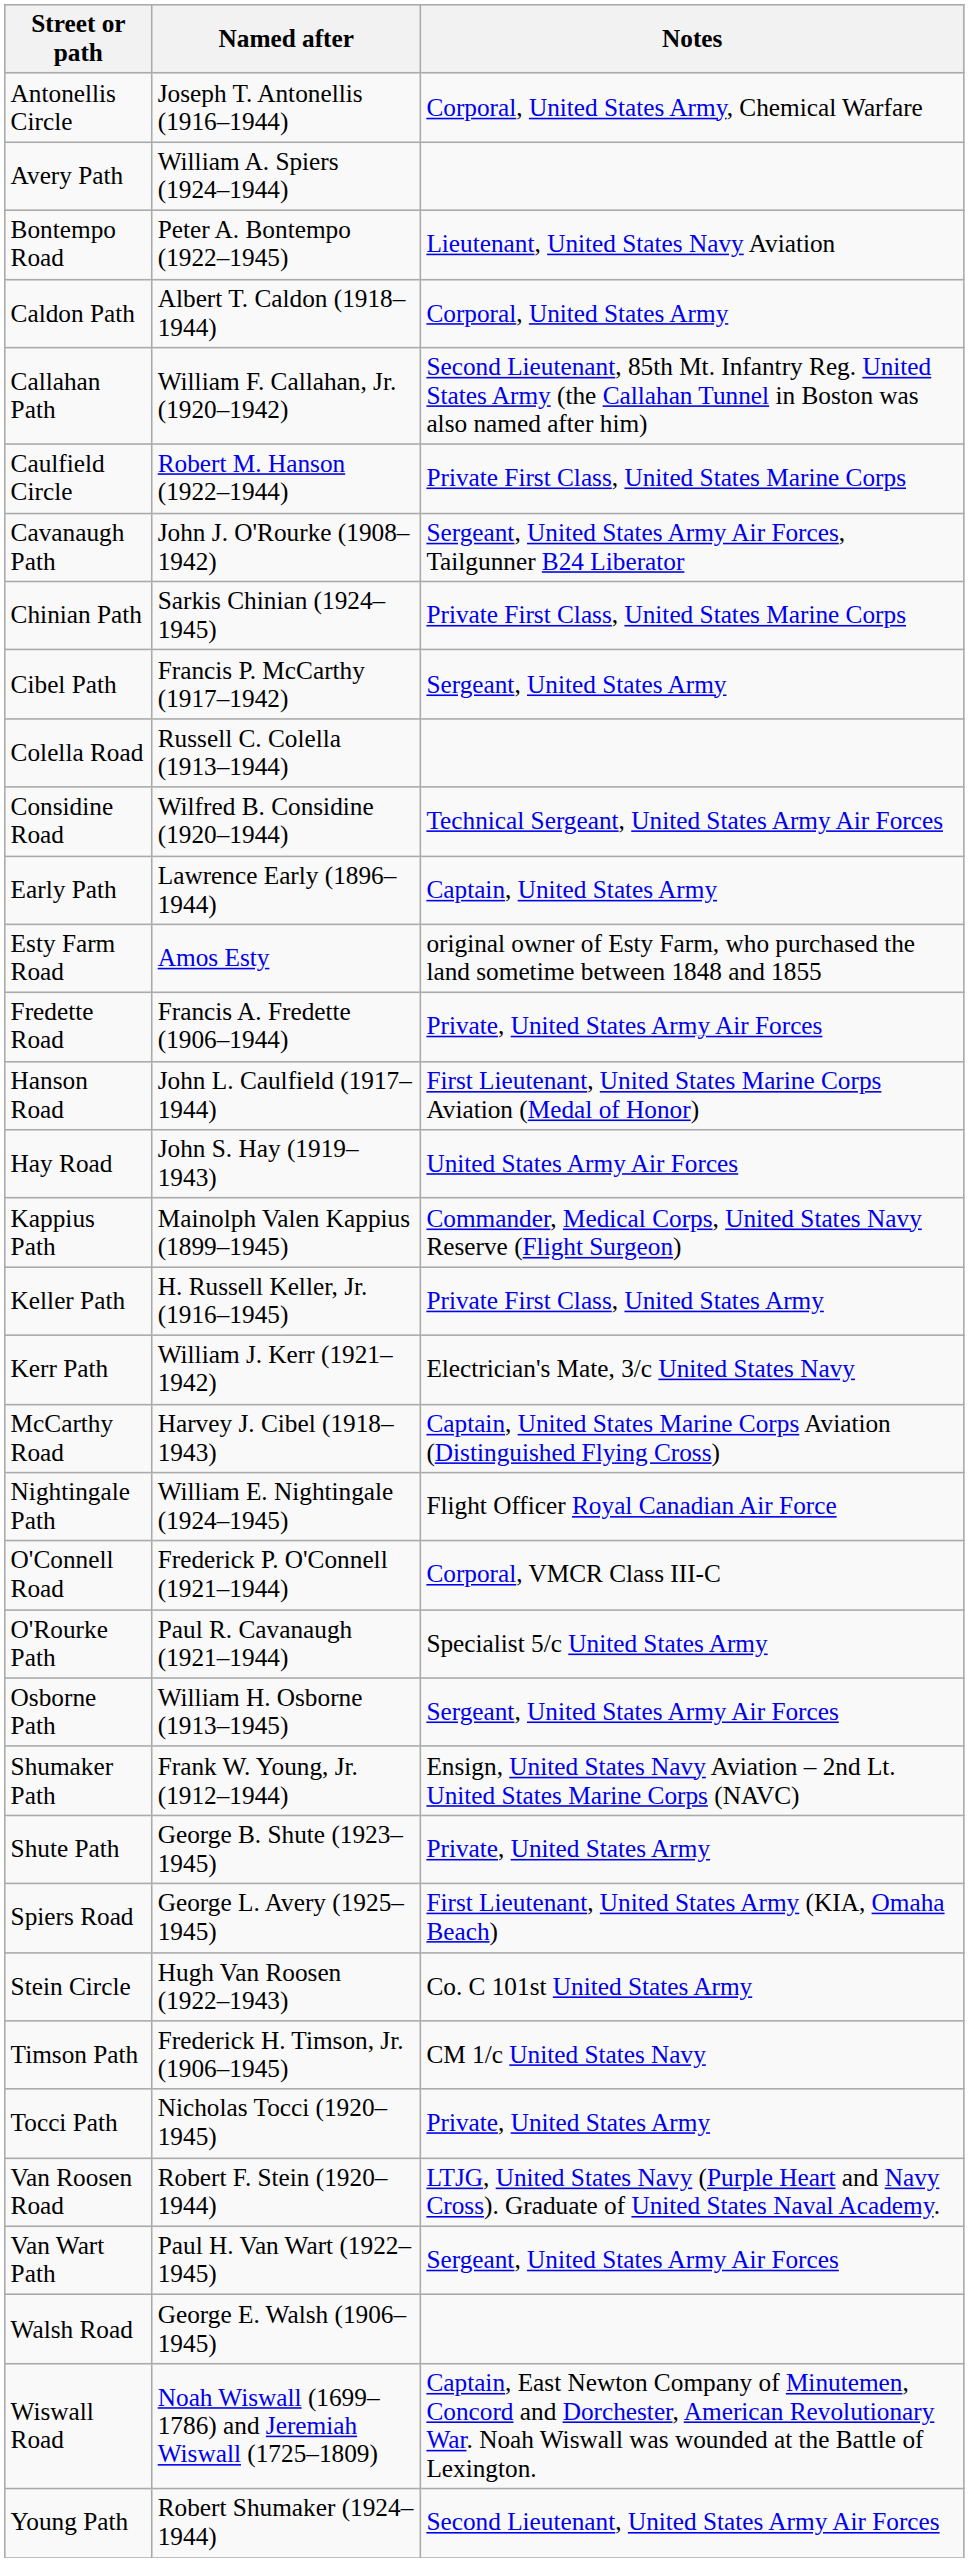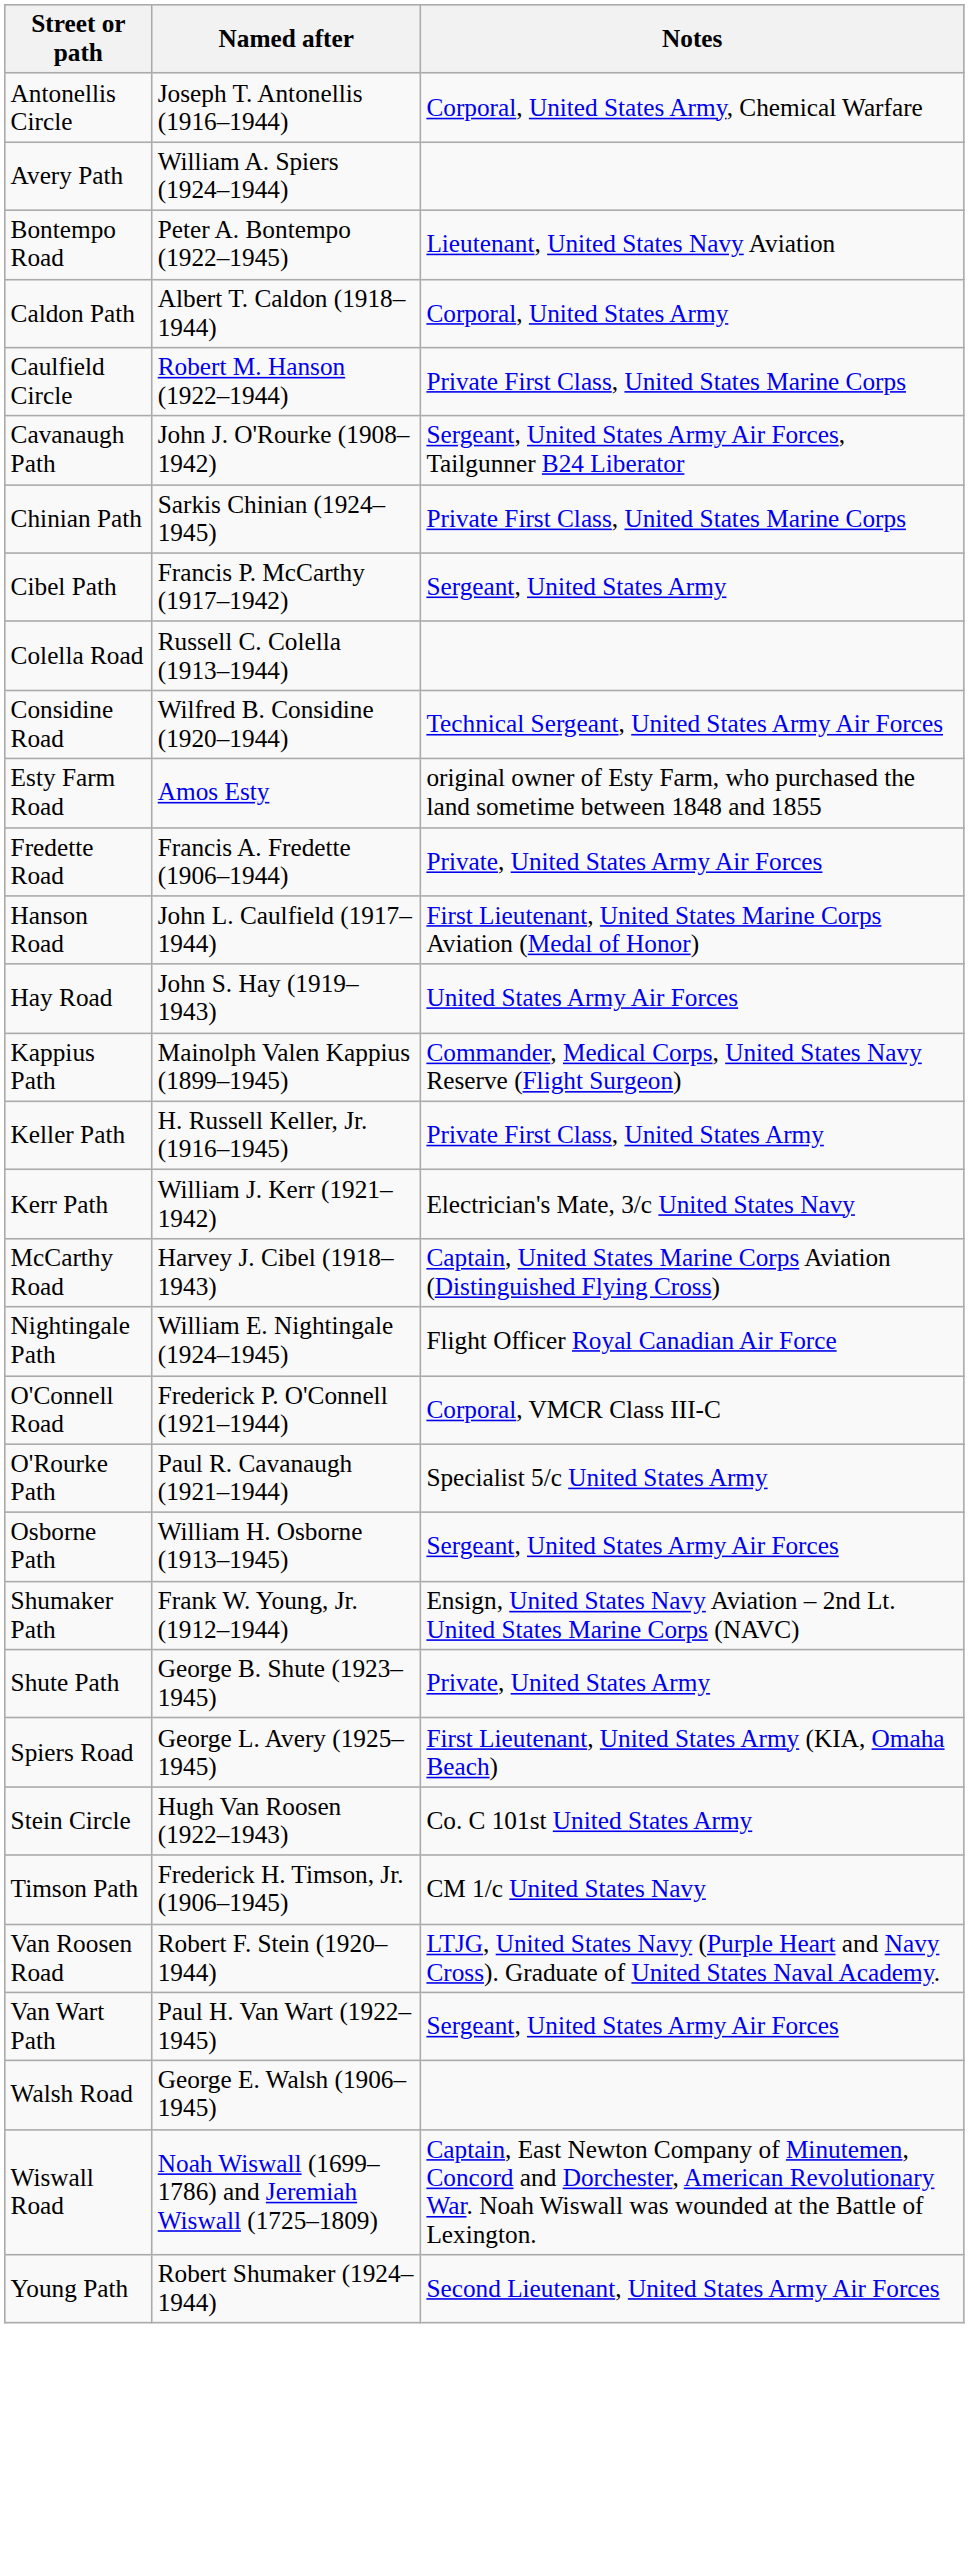 <table class="wikitable sortable">
 <tr>
 <th>Street or path</th>
 <th>Named after</th>
 <th>Notes</th>
 </tr>
 <tr>
 <td>Antonellis Circle</td>
 <td>Joseph T. Antonellis (1916–1944)</td>
 <td><a href='#'>Corporal</a>, <a href='#'>United States Army</a>, Chemical Warfare</td>
 </tr>
 <tr>
 <td>Avery Path</td>
 <td>William A. Spiers (1924–1944)</td>
 <td></td>
 </tr>
 <tr>
 <td>Bontempo Road</td>
 <td>Peter A. Bontempo (1922–1945)</td>
 <td><a href='#'>Lieutenant</a>, <a href='#'>United States Navy</a> Aviation</td>
 </tr>
 <tr>
 <td>Caldon Path</td>
 <td>Albert T. Caldon (1918–1944)</td>
 <td><a href='#'>Corporal</a>, <a href='#'>United States Army</a></td>
-</tr>
-<tr>
-<td>Callahan Path</td>
-<td>William F. Callahan, Jr. (1920–1942)</td>
-<td><a href='#'>Second Lieutenant</a>, 85th Mt. Infantry Reg. <a href='#'>United States Army</a> (the <a href='#'>Callahan Tunnel</a> in Boston was also named after him)</td>
 </tr>
 <tr>
 <td>Caulfield Circle</td>
 <td><a href='#'>Robert M. Hanson</a> (1922–1944)</td>
 <td><a href='#'>Private First Class</a>, <a href='#'>United States Marine Corps</a></td>
 </tr>
 <tr>
 <td>Cavanaugh Path</td>
 <td>John J. O'Rourke (1908–1942)</td>
 <td><a href='#'>Sergeant</a>, <a href='#'>United States Army Air Forces</a>, Tailgunner <a href='#'>B24 Liberator</a></td>
 </tr>
 <tr>
 <td>Chinian Path</td>
 <td>Sarkis Chinian (1924–1945)</td>
 <td><a href='#'>Private First Class</a>, <a href='#'>United States Marine Corps</a></td>
 </tr>
 <tr>
 <td>Cibel Path</td>
 <td>Francis P. McCarthy (1917–1942)</td>
 <td><a href='#'>Sergeant</a>, <a href='#'>United States Army</a></td>
 </tr>
 <tr>
 <td>Colella Road</td>
 <td>Russell C. Colella (1913–1944)</td>
 <td></td>
 </tr>
 <tr>
 <td>Considine Road</td>
 <td>Wilfred B. Considine (1920–1944)</td>
 <td><a href='#'>Technical Sergeant</a>, <a href='#'>United States Army Air Forces</a></td>
-</tr>
-<tr>
-<td>Early Path</td>
-<td>Lawrence Early (1896–1944)</td>
-<td><a href='#'>Captain</a>, <a href='#'>United States Army</a></td>
 </tr>
 <tr>
 <td>Esty Farm Road</td>
 <td><a href='#'>Amos Esty</a></td>
 <td>original owner of Esty Farm, who purchased the land sometime between 1848 and 1855</td>
 </tr>
 <tr>
 <td>Fredette Road</td>
 <td>Francis A. Fredette (1906–1944)</td>
 <td><a href='#'>Private</a>, <a href='#'>United States Army Air Forces</a></td>
 </tr>
 <tr>
 <td>Hanson Road</td>
 <td>John L. Caulfield (1917–1944)</td>
 <td><a href='#'>First Lieutenant</a>, <a href='#'>United States Marine Corps</a> Aviation (<a href='#'>Medal of Honor</a>)</td>
 </tr>
 <tr>
 <td>Hay Road</td>
 <td>John S. Hay (1919–1943)</td>
 <td><a href='#'>United States Army Air Forces</a></td>
 </tr>
 <tr>
 <td>Kappius Path</td>
 <td>Mainolph Valen Kappius (1899–1945)</td>
 <td><a href='#'>Commander</a>, <a href='#'>Medical Corps</a>, <a href='#'>United States Navy</a> Reserve (<a href='#'>Flight Surgeon</a>)</td>
 </tr>
 <tr>
 <td>Keller Path</td>
 <td>H. Russell Keller, Jr. (1916–1945)</td>
 <td><a href='#'>Private First Class</a>, <a href='#'>United States Army</a></td>
 </tr>
 <tr>
 <td>Kerr Path</td>
 <td>William J. Kerr (1921–1942)</td>
 <td>Electrician's Mate, 3/c <a href='#'>United States Navy</a></td>
 </tr>
 <tr>
 <td>McCarthy Road</td>
 <td>Harvey J. Cibel (1918–1943)</td>
 <td><a href='#'>Captain</a>, <a href='#'>United States Marine Corps</a> Aviation (<a href='#'>Distinguished Flying Cross</a>)</td>
 </tr>
 <tr>
 <td>Nightingale Path</td>
 <td>William E. Nightingale (1924–1945)</td>
 <td>Flight Officer <a href='#'>Royal Canadian Air Force</a></td>
 </tr>
 <tr>
 <td>O'Connell Road</td>
 <td>Frederick P. O'Connell (1921–1944)</td>
 <td><a href='#'>Corporal</a>, VMCR Class III-C</td>
 </tr>
 <tr>
 <td>O'Rourke Path</td>
 <td>Paul R. Cavanaugh (1921–1944)</td>
 <td>Specialist 5/c <a href='#'>United States Army</a></td>
 </tr>
 <tr>
 <td>Osborne Path</td>
 <td>William H. Osborne (1913–1945)</td>
 <td><a href='#'>Sergeant</a>, <a href='#'>United States Army Air Forces</a></td>
 </tr>
 <tr>
 <td>Shumaker Path</td>
 <td>Frank W. Young, Jr. (1912–1944)</td>
 <td>Ensign, <a href='#'>United States Navy</a> Aviation – 2nd Lt. <a href='#'>United States Marine Corps</a> (NAVC)</td>
 </tr>
 <tr>
 <td>Shute Path</td>
 <td>George B. Shute (1923–1945)</td>
 <td><a href='#'>Private</a>, <a href='#'>United States Army</a></td>
 </tr>
 <tr>
 <td>Spiers Road</td>
 <td>George L. Avery (1925–1945)</td>
 <td><a href='#'>First Lieutenant</a>, <a href='#'>United States Army</a> (KIA, <a href='#'>Omaha Beach</a>)</td>
 </tr>
 <tr>
 <td>Stein Circle</td>
 <td>Hugh Van Roosen (1922–1943)</td>
 <td>Co. C 101st <a href='#'>United States Army</a></td>
 </tr>
 <tr>
 <td>Timson Path</td>
 <td>Frederick H. Timson, Jr. (1906–1945)</td>
 <td>CM 1/c <a href='#'>United States Navy</a></td>
 </tr>
 <tr>
-<td>Tocci Path</td>
-<td>Nicholas Tocci (1920–1945)</td>
-<td><a href='#'>Private</a>, <a href='#'>United States Army</a></td>
-</tr>
-<tr>
 <td>Van Roosen Road</td>
 <td>Robert F. Stein (1920–1944)</td>
 <td><a href='#'>LTJG</a>, <a href='#'>United States Navy</a> (<a href='#'>Purple Heart</a> and <a href='#'>Navy Cross</a>). Graduate of <a href='#'>United States Naval Academy</a>.</td>
 </tr>
 <tr>
 <td>Van Wart Path</td>
 <td>Paul H. Van Wart (1922–1945)</td>
 <td><a href='#'>Sergeant</a>, <a href='#'>United States Army Air Forces</a></td>
 </tr>
 <tr>
 <td>Walsh Road</td>
 <td>George E. Walsh (1906–1945)</td>
 <td></td>
 </tr>
 <tr>
 <td>Wiswall Road</td>
 <td><a href='#'>Noah Wiswall</a> (1699–1786) and <a href='#'>Jeremiah Wiswall</a> (1725–1809)</td>
 <td><a href='#'>Captain</a>, East Newton Company of <a href='#'>Minutemen</a>, <a href='#'>Concord</a> and <a href='#'>Dorchester</a>, <a href='#'>American Revolutionary War</a>. Noah Wiswall was wounded at the Battle of Lexington.</td>
 </tr>
 <tr>
 <td>Young Path</td>
 <td>Robert Shumaker (1924–1944)</td>
 <td><a href='#'>Second Lieutenant</a>, <a href='#'>United States Army Air Forces</a></td>
 </tr>
 </table>
